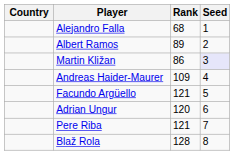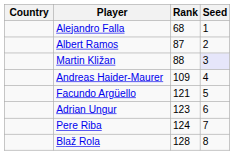 <table class="sortable wikitable">
 <tr>
 <th width="70">Country</th>
 <th width="175">Player</th>
 <th>Rank</th>
 <th>Seed</th>
 </tr>
 <tr>
 <td></td>
 <td><a href='#'>Alejandro Falla</a></td>
 <td>68</td>
 <td>1</td>
 </tr>
 <tr>
 <td></td>
 <td><a href='#'>Albert Ramos</a></td>
-<td>89</td>
+<td>87</td>
 <td>2</td>
 </tr>
 <tr>
 <td></td>
 <td><a href='#'>Martin Kližan</a></td>
-<td>86</td>
+<td>88</td>
 <td style="background: lavender;">3</td>
 </tr>
 <tr>
 <td></td>
 <td><a href='#'>Andreas Haider-Maurer</a></td>
 <td>109</td>
 <td>4</td>
 </tr>
 <tr>
 <td></td>
 <td><a href='#'>Facundo Argüello</a></td>
 <td>121</td>
 <td>5</td>
 </tr>
 <tr>
 <td></td>
 <td><a href='#'>Adrian Ungur</a></td>
-<td>120</td>
+<td>123</td>
 <td>6</td>
 </tr>
 <tr>
 <td></td>
 <td><a href='#'>Pere Riba</a></td>
-<td>121</td>
+<td>124</td>
 <td>7</td>
 </tr>
 <tr>
 <td></td>
 <td><a href='#'>Blaž Rola</a></td>
 <td>128</td>
 <td>8</td>
 </tr>
 </table>
